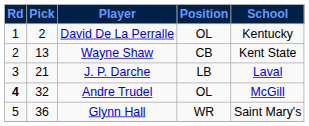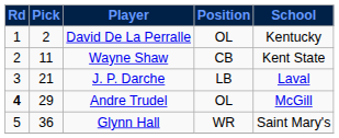 <table class="wikitable sortable">
 <tr align="center"  style="background:#002147;color:#6699FF;">
 <td><strong>Rd</strong></td>
 <td><strong>Pick</strong></td>
 <td><strong>Player</strong></td>
 <td><strong>Position</strong></td>
 <td><strong>School</strong></td>
 </tr>
 <tr align="center">
 <td align=center>1</td>
 <td>2</td>
 <td><a href='#'>David De La Perralle</a></td>
 <td>OL</td>
 <td>Kentucky</td>
 </tr>
 <tr align="center">
 <td align=center>2</td>
-<td>13</td>
+<td>11</td>
 <td><a href='#'>Wayne Shaw</a></td>
 <td>CB</td>
 <td>Kent State</td>
 </tr>
 <tr align="center">
 <td align=center>3</td>
 <td>21</td>
 <td><a href='#'>J. P. Darche</a></td>
 <td>LB</td>
 <td><a href='#'>Laval</a></td>
 </tr>
 <tr align="center">
 <td align=center><strong>4</strong></td>
-<td>32</td>
+<td>29</td>
 <td><a href='#'>Andre Trudel</a></td>
 <td>OL</td>
 <td><a href='#'>McGill</a></td>
 </tr>
 <tr align="center">
 <td align=center>5</td>
 <td>36</td>
 <td><a href='#'>Glynn Hall</a></td>
 <td>WR</td>
 <td>Saint Mary's</td>
 </tr>
 <tr>
 </tr>
 </table>
